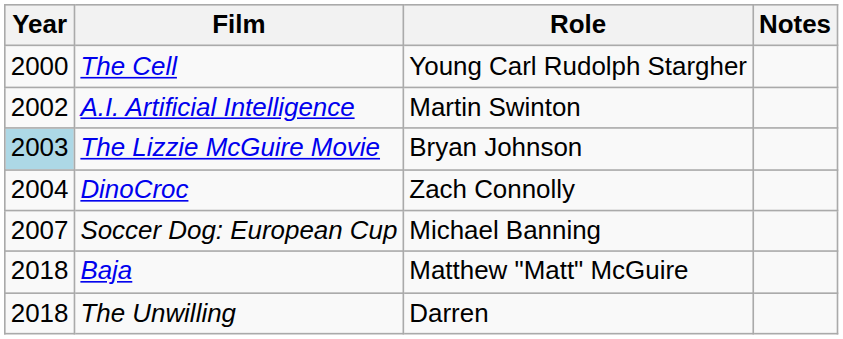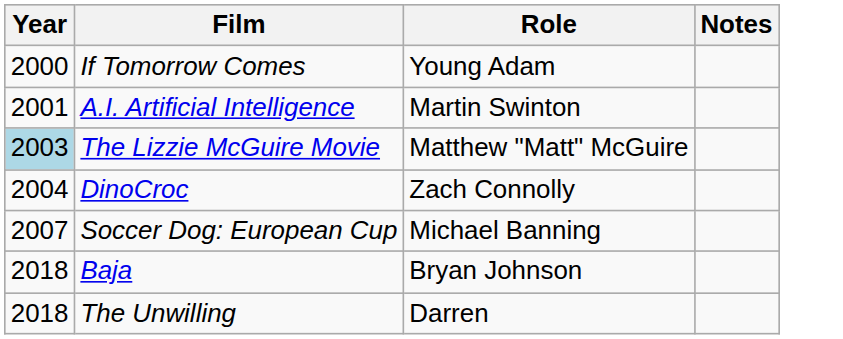 <table class="wikitable sortable">
 <tr>
 <th>Year</th>
 <th>Film</th>
 <th>Role</th>
 <th class="unsortable">Notes</th>
 </tr>
 <tr>
 <td>2000</td>
-<td><em><a href='#'>The Cell</a></em></td>
-<td>Young Carl Rudolph Stargher</td>
+<td><em>If Tomorrow Comes</em></td>
+<td>Young Adam</td>
 <td></td>
 </tr>
 <tr>
-<td>2002</td>
+<td>2001</td>
 <td><em><a href='#'>A.I. Artificial Intelligence</a></em></td>
 <td>Martin Swinton</td>
 <td></td>
 </tr>
 <tr>
 <td style="background: lightblue;">2003</td>
 <td><em><a href='#'>The Lizzie McGuire Movie</a></em></td>
-<td>Bryan Johnson</td>
+<td>Matthew "Matt" McGuire</td>
 <td></td>
 </tr>
 <tr>
 <td>2004</td>
 <td><em><a href='#'>DinoCroc</a></em></td>
 <td>Zach Connolly</td>
 <td></td>
 </tr>
 <tr>
 <td>2007</td>
 <td><em>Soccer Dog: European Cup</em></td>
 <td>Michael Banning</td>
 <td></td>
 </tr>
 <tr>
 <td>2018</td>
 <td><em><a href='#'>Baja</a></em></td>
-<td>Matthew "Matt" McGuire</td>
+<td>Bryan Johnson</td>
 <td></td>
 </tr>
 <tr>
 <td>2018</td>
 <td><em>The Unwilling</em></td>
 <td>Darren</td>
 <td></td>
 </tr>
 </table>
